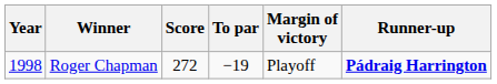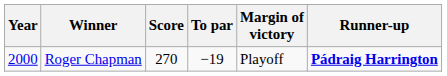 <table class="wikitable" style="font-size:95%">
 <tr>
 <th>Year</th>
 <th>Winner</th>
 <th>Score</th>
 <th>To par</th>
 <th>Margin of<br>victory</th>
 <th>Runner-up</th>
 </tr>
 <tr>
-<td><a href='#'>1998</a></td>
+<td><a href='#'>2000</a></td>
 <td> <a href='#'>Roger Chapman</a></td>
-<td align=center>272</td>
+<td align=center>270</td>
 <td align=center>−19</td>
 <td Playoff (golf)>Playoff</td>
 <td><strong> <a href='#'>Pádraig Harrington</a></strong></td>
 </tr>
 </table>
